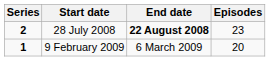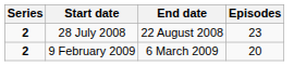 <table class="wikitable" style="text-align:center;">
 <tr>
 <th>Series</th>
 <th>Start date</th>
 <th>End date</th>
 <th>Episodes</th>
 </tr>
 <tr>
 <td><strong>2</strong></td>
 <td>28 July 2008</td>
-<td><strong>22 August 2008</strong></td>
+<td>22 August 2008</td>
 <td>23</td>
 </tr>
 <tr>
-<td><strong>1</strong></td>
+<td><strong>2</strong></td>
 <td>9 February 2009</td>
 <td>6 March 2009</td>
 <td>20</td>
 </tr>
 </table>
